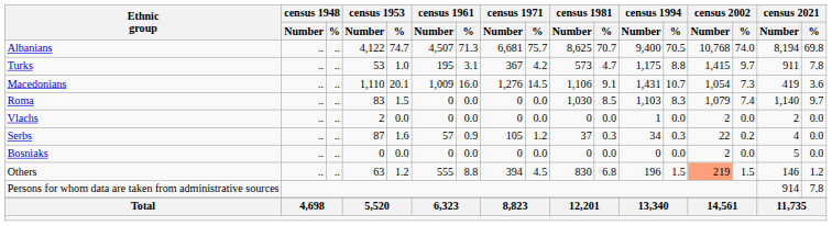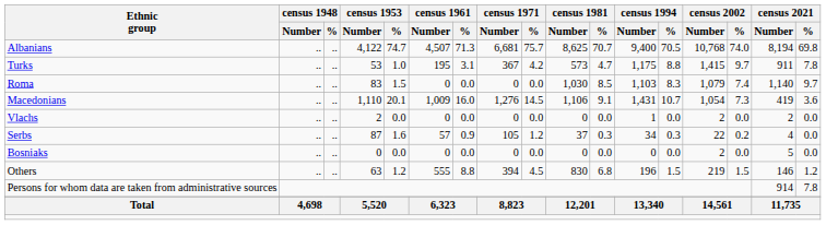 <table class="wikitable">
 <tr bgcolor="#e0e0e0">
 <th rowspan="2">Ethnic<br>group</th>
 <th colspan="2">census 1948</th>
 <th colspan="2">census 1953</th>
 <th colspan="2">census 1961</th>
 <th colspan="2">census 1971</th>
 <th colspan="2">census 1981</th>
 <th colspan="2">census 1994</th>
 <th colspan="2">census 2002</th>
 <th colspan="2">census 2021</th>
 </tr>
 <tr bgcolor="#e0e0e0">
 <th>Number</th>
 <th>%</th>
 <th>Number</th>
 <th>%</th>
 <th>Number</th>
 <th>%</th>
 <th>Number</th>
 <th>%</th>
 <th>Number</th>
 <th>%</th>
 <th>Number</th>
 <th>%</th>
 <th>Number</th>
 <th>%</th>
 <th>Number</th>
 <th>%</th>
 </tr>
 <tr>
 <td><a href='#'>Albanians</a></td>
 <td align="right">..</td>
 <td align="right">..</td>
 <td align="right">4,122</td>
 <td align="right">74.7</td>
 <td align="right">4,507</td>
 <td align="right">71.3</td>
 <td align="right">6,681</td>
 <td align="right">75.7</td>
 <td align="right">8,625</td>
 <td align="right">70.7</td>
 <td align="right">9,400</td>
 <td align="right">70.5</td>
 <td align="right">10,768</td>
 <td align="right">74.0</td>
 <td align="right">8,194</td>
 <td align="right">69.8</td>
 </tr>
 <tr>
 <td><a href='#'>Turks</a></td>
 <td align="right">..</td>
 <td align="right">..</td>
 <td align="right">53</td>
 <td align="right">1.0</td>
 <td align="right">195</td>
 <td align="right">3.1</td>
 <td align="right">367</td>
 <td align="right">4.2</td>
 <td align="right">573</td>
 <td align="right">4.7</td>
 <td align="right">1,175</td>
 <td align="right">8.8</td>
 <td align="right">1,415</td>
 <td align="right">9.7</td>
 <td align="right">911</td>
 <td align="right">7.8</td>
 </tr>
 <tr>
+<td><a href='#'>Roma</a></td>
+<td align="right">..</td>
+<td align="right">..</td>
+<td align="right">83</td>
+<td align="right">1.5</td>
+<td align="right">0</td>
+<td align="right">0.0</td>
+<td align="right">0</td>
+<td align="right">0.0</td>
+<td align="right">1,030</td>
+<td align="right">8.5</td>
+<td align="right">1,103</td>
+<td align="right">8.3</td>
+<td align="right">1,079</td>
+<td align="right">7.4</td>
+<td align="right">1,140</td>
+<td align="right">9.7</td>
+</tr>
+<tr>
 <td><a href='#'>Macedonians</a></td>
 <td align="right">..</td>
 <td align="right">..</td>
 <td align="right">1,110</td>
 <td align="right">20.1</td>
 <td align="right">1,009</td>
 <td align="right">16.0</td>
 <td align="right">1,276</td>
 <td align="right">14.5</td>
 <td align="right">1,106</td>
 <td align="right">9.1</td>
 <td align="right">1,431</td>
 <td align="right">10.7</td>
 <td align="right">1,054</td>
 <td align="right">7.3</td>
 <td align="right">419</td>
 <td align="right">3.6</td>
-</tr>
-<tr>
-<td><a href='#'>Roma</a></td>
-<td align="right">..</td>
-<td align="right">..</td>
-<td align="right">83</td>
-<td align="right">1.5</td>
-<td align="right">0</td>
-<td align="right">0.0</td>
-<td align="right">0</td>
-<td align="right">0.0</td>
-<td align="right">1,030</td>
-<td align="right">8.5</td>
-<td align="right">1,103</td>
-<td align="right">8.3</td>
-<td align="right">1,079</td>
-<td align="right">7.4</td>
-<td align="right">1,140</td>
-<td align="right">9.7</td>
 </tr>
 <tr>
 <td><a href='#'>Vlachs</a></td>
 <td align="right">..</td>
 <td align="right">..</td>
 <td align="right">2</td>
 <td align="right">0.0</td>
 <td align="right">0</td>
 <td align="right">0.0</td>
 <td align="right">0</td>
 <td align="right">0.0</td>
 <td align="right">0</td>
 <td align="right">0.0</td>
 <td align="right">1</td>
 <td align="right">0.0</td>
 <td align="right">2</td>
 <td align="right">0.0</td>
 <td align="right">2</td>
 <td align="right">0.0</td>
 </tr>
 <tr>
 <td><a href='#'>Serbs</a></td>
 <td align="right">..</td>
 <td align="right">..</td>
 <td align="right">87</td>
 <td align="right">1.6</td>
 <td align="right">57</td>
 <td align="right">0.9</td>
 <td align="right">105</td>
 <td align="right">1.2</td>
 <td align="right">37</td>
 <td align="right">0.3</td>
 <td align="right">34</td>
 <td align="right">0.3</td>
 <td align="right">22</td>
 <td align="right">0.2</td>
 <td align="right">4</td>
 <td align="right">0.0</td>
 </tr>
 <tr>
 <td><a href='#'>Bosniaks</a></td>
 <td align="right">..</td>
 <td align="right">..</td>
 <td align="right">0</td>
 <td align="right">0.0</td>
 <td align="right">0</td>
 <td align="right">0.0</td>
 <td align="right">0</td>
 <td align="right">0.0</td>
 <td align="right">0</td>
 <td align="right">0.0</td>
 <td align="right">0</td>
 <td align="right">0.0</td>
 <td align="right">2</td>
 <td align="right">0.0</td>
 <td align="right">5</td>
 <td align="right">0.0</td>
 </tr>
 <tr>
 <td>Others</td>
 <td align="right">..</td>
 <td align="right">..</td>
 <td align="right">63</td>
 <td align="right">1.2</td>
 <td align="right">555</td>
 <td align="right">8.8</td>
 <td align="right">394</td>
 <td align="right">4.5</td>
 <td align="right">830</td>
 <td align="right">6.8</td>
 <td align="right">196</td>
 <td align="right">1.5</td>
-<td align="right" style="background: lightsalmon;">219</td>
+<td align="right">219</td>
 <td align="right">1.5</td>
 <td align="right">146</td>
 <td align="right">1.2</td>
 </tr>
 <tr>
 <td>Persons for whom data are taken from administrative sources</td>
 <td colspan="14"></td>
 <td align="right">914</td>
 <td align="right">7.8</td>
 </tr>
 <tr>
 </tr>
 <tr bgcolor="#e0e0e0">
 <th align="left">Total</th>
 <th colspan="2">4,698</th>
 <th colspan="2">5,520</th>
 <th colspan="2">6,323</th>
 <th colspan="2">8,823</th>
 <th colspan="2">12,201</th>
 <th colspan="2">13,340</th>
 <th colspan="2">14,561</th>
 <th colspan="2">11,735</th>
 </tr>
 <tr>
 <td colspan="17"><small></small></td>
 </tr>
 </table>
